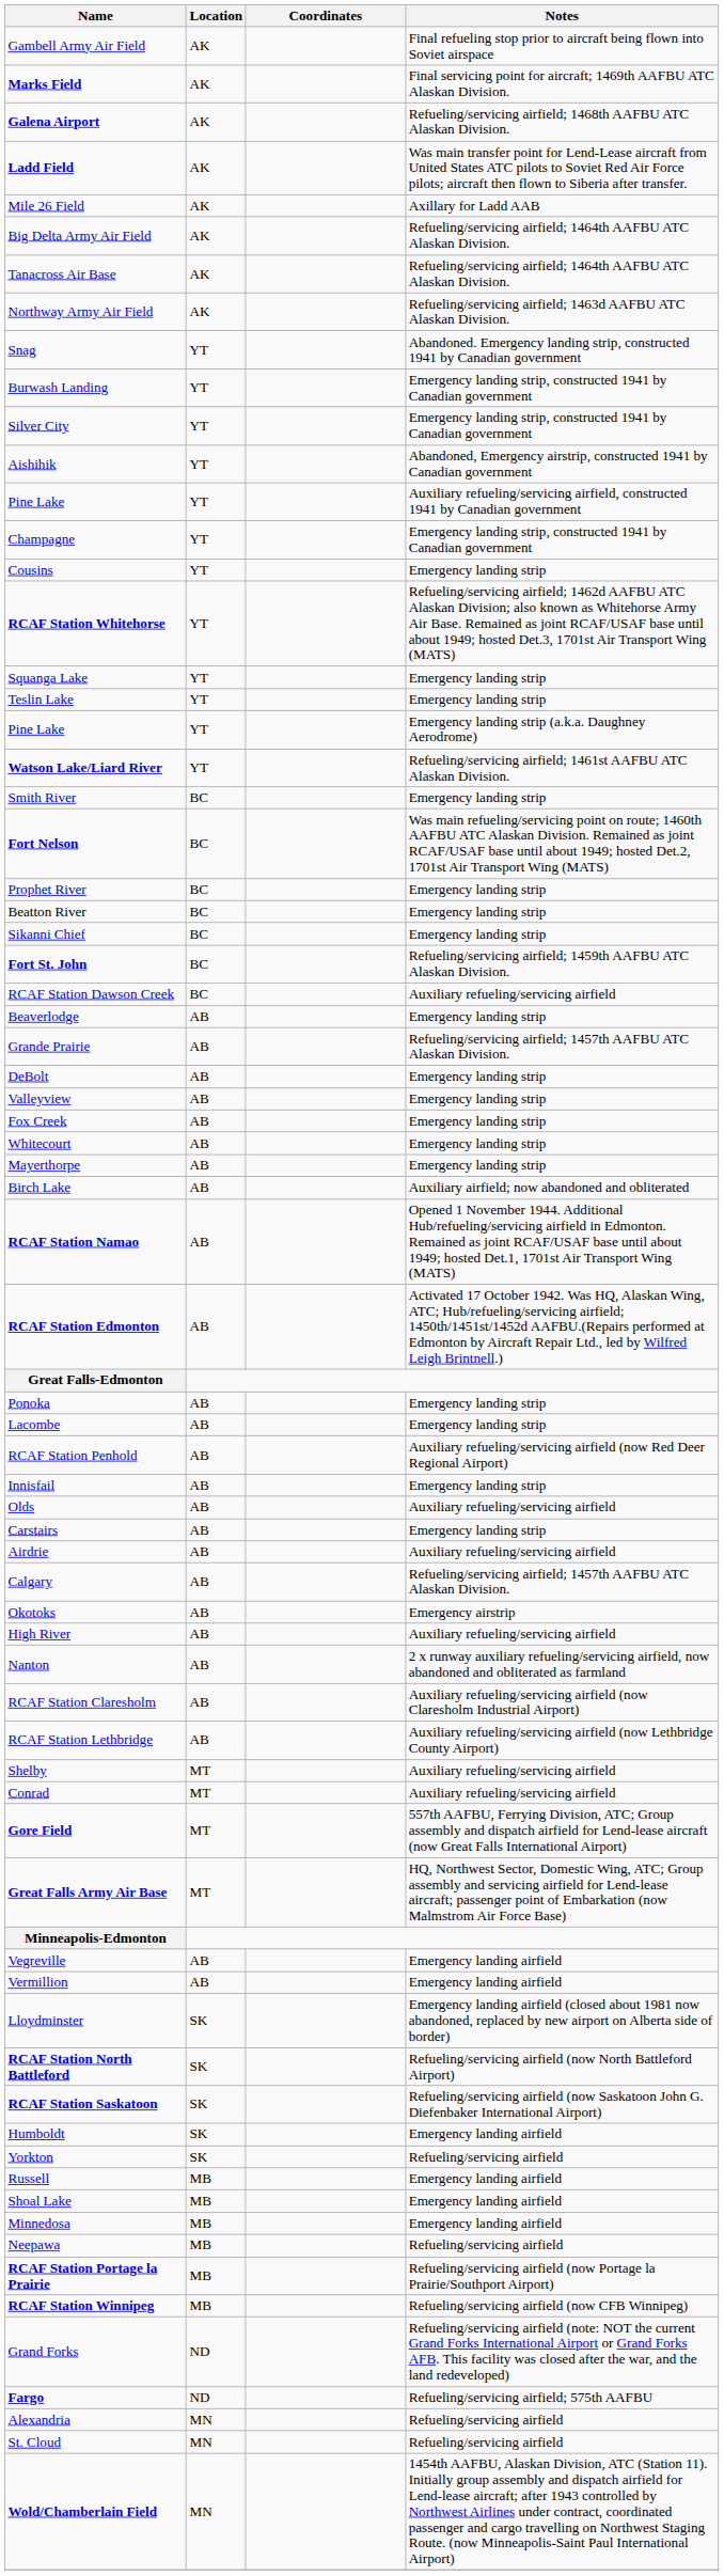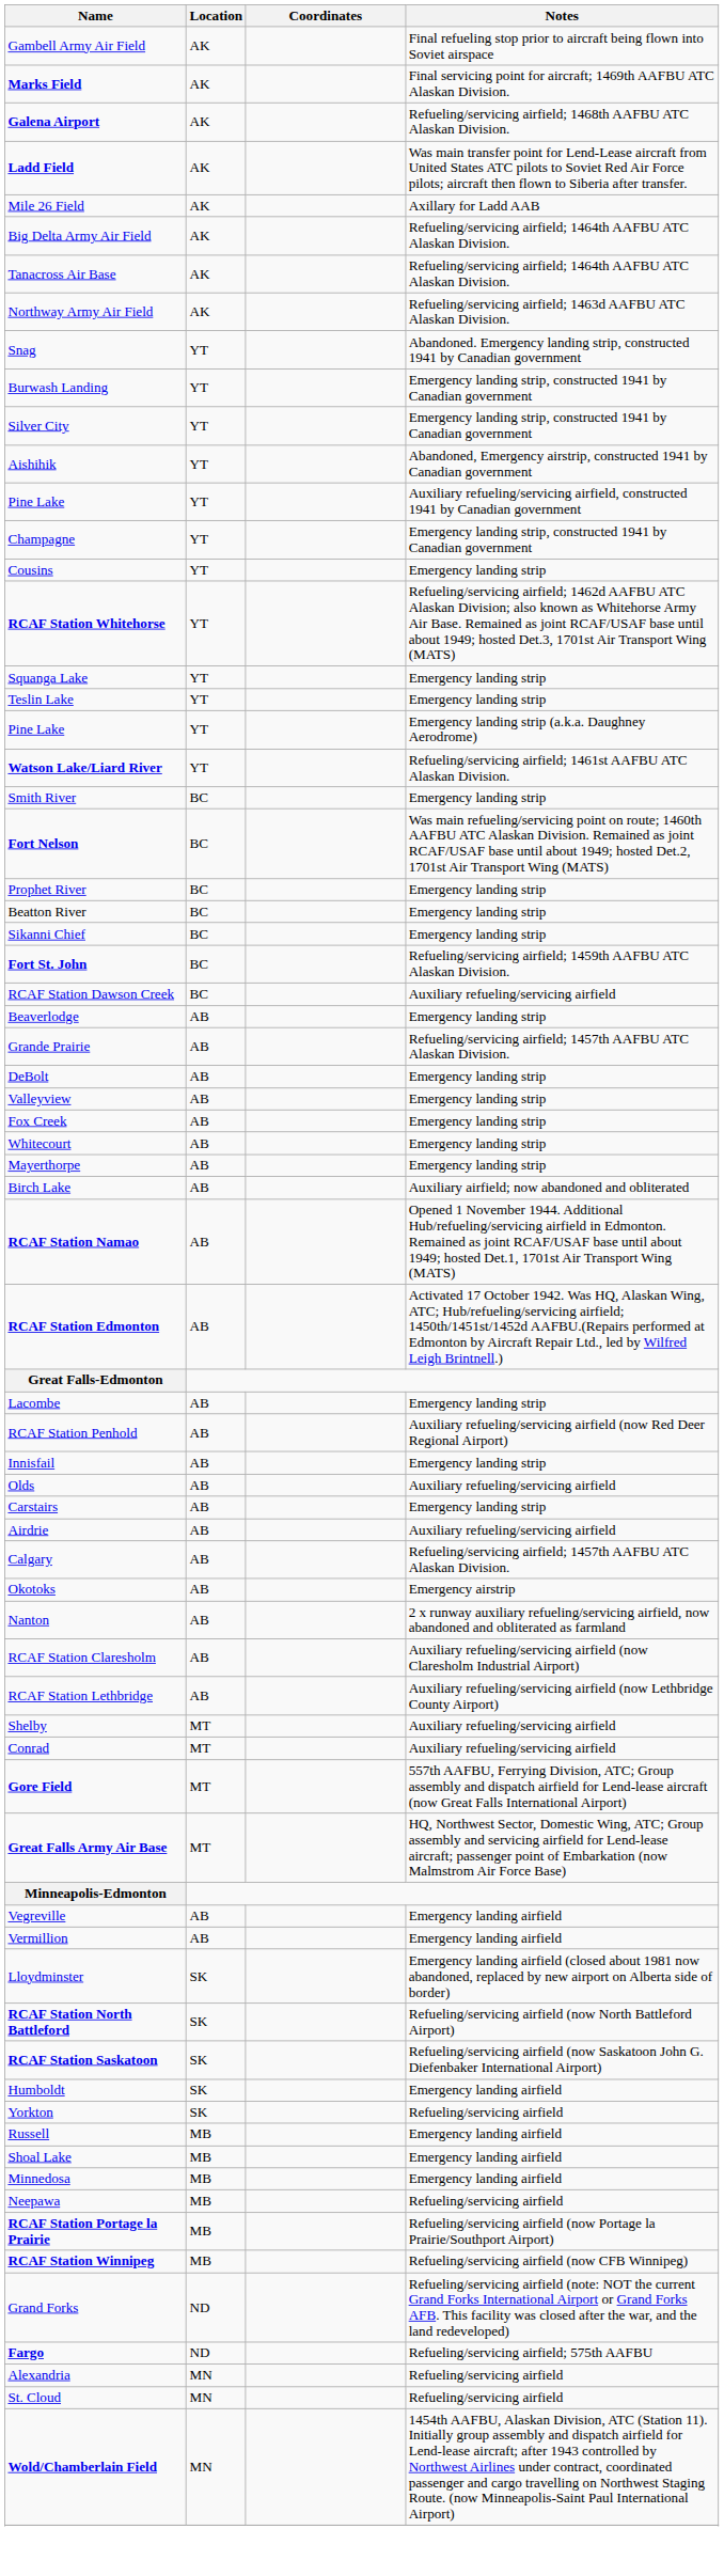 <table class="wikitable">
 <tr>
 <th scope="col" width="200">Name</th>
 <th scope="col" width="50">Location</th>
 <th scope="col" width="175">Coordinates</th>
 <th scope="col" width="350">Notes</th>
 </tr>
 <tr>
 <td><a href='#'>Gambell Army Air Field</a></td>
 <td>AK</td>
 <td></td>
 <td>Final refueling stop prior to aircraft being flown into Soviet airspace</td>
 </tr>
 <tr>
 <td><strong><a href='#'>Marks Field</a></strong></td>
 <td>AK</td>
 <td></td>
 <td>Final servicing point for aircraft; 1469th AAFBU ATC Alaskan Division.</td>
 </tr>
 <tr>
 <td><strong><a href='#'>Galena Airport</a></strong></td>
 <td>AK</td>
 <td></td>
 <td>Refueling/servicing airfield; 1468th AAFBU ATC Alaskan Division.</td>
 </tr>
 <tr>
 <td><strong><a href='#'>Ladd Field</a></strong></td>
 <td>AK</td>
 <td></td>
 <td>Was main transfer point for Lend-Lease aircraft from United States ATC pilots to Soviet Red Air Force pilots; aircraft then flown to Siberia after transfer.</td>
 </tr>
 <tr>
 <td><a href='#'>Mile 26 Field</a></td>
 <td>AK</td>
 <td></td>
 <td>Axillary for Ladd AAB</td>
 </tr>
 <tr>
 <td><a href='#'>Big Delta Army Air Field</a></td>
 <td>AK</td>
 <td></td>
 <td>Refueling/servicing airfield; 1464th AAFBU ATC Alaskan Division.</td>
 </tr>
 <tr>
 <td><a href='#'>Tanacross Air Base</a></td>
 <td>AK</td>
 <td></td>
 <td>Refueling/servicing airfield; 1464th AAFBU ATC Alaskan Division.</td>
 </tr>
 <tr>
 <td><a href='#'>Northway Army Air Field</a></td>
 <td>AK</td>
 <td></td>
 <td>Refueling/servicing airfield; 1463d AAFBU ATC Alaskan Division.</td>
 </tr>
 <tr>
 <td><a href='#'>Snag</a></td>
 <td>YT</td>
 <td></td>
 <td>Abandoned. Emergency landing strip, constructed 1941 by Canadian government</td>
 </tr>
 <tr>
 <td><a href='#'>Burwash Landing</a></td>
 <td>YT</td>
 <td></td>
 <td>Emergency landing strip, constructed 1941 by Canadian government</td>
 </tr>
 <tr>
 <td><a href='#'>Silver City</a></td>
 <td>YT</td>
 <td></td>
 <td>Emergency landing strip, constructed 1941 by Canadian government</td>
 </tr>
 <tr>
 <td><a href='#'>Aishihik</a></td>
 <td>YT</td>
 <td></td>
 <td>Abandoned, Emergency airstrip, constructed 1941 by Canadian government</td>
 </tr>
 <tr>
 <td><a href='#'>Pine Lake</a></td>
 <td>YT</td>
 <td></td>
 <td>Auxiliary refueling/servicing airfield, constructed 1941 by Canadian government</td>
 </tr>
 <tr>
 <td><a href='#'>Champagne</a></td>
 <td>YT</td>
 <td></td>
 <td>Emergency landing strip, constructed 1941 by Canadian government</td>
 </tr>
 <tr>
 <td><a href='#'>Cousins</a></td>
 <td>YT</td>
 <td></td>
 <td>Emergency landing strip</td>
 </tr>
 <tr>
 <td><strong><a href='#'>RCAF Station Whitehorse</a></strong></td>
 <td>YT</td>
 <td></td>
 <td>Refueling/servicing airfield; 1462d AAFBU ATC Alaskan Division; also known as Whitehorse Army Air Base. Remained as joint RCAF/USAF base until about 1949; hosted Det.3, 1701st Air Transport Wing (MATS)</td>
 </tr>
 <tr>
 <td><a href='#'>Squanga Lake</a></td>
 <td>YT</td>
 <td></td>
 <td>Emergency landing strip</td>
 </tr>
 <tr>
 <td><a href='#'>Teslin Lake</a></td>
 <td>YT</td>
 <td></td>
 <td>Emergency landing strip</td>
 </tr>
 <tr>
 <td><a href='#'>Pine Lake</a></td>
 <td>YT</td>
 <td></td>
 <td>Emergency landing strip (a.k.a. Daughney Aerodrome)</td>
 </tr>
 <tr>
 <td><strong><a href='#'>Watson Lake/Liard River</a></strong></td>
 <td>YT</td>
 <td></td>
 <td>Refueling/servicing airfield; 1461st AAFBU ATC Alaskan Division.</td>
 </tr>
 <tr>
 <td><a href='#'>Smith River</a></td>
 <td>BC</td>
 <td></td>
 <td>Emergency landing strip</td>
 </tr>
 <tr>
 <td><strong><a href='#'>Fort Nelson</a></strong></td>
 <td>BC</td>
 <td></td>
 <td>Was main refueling/servicing point on route; 1460th AAFBU ATC Alaskan Division. Remained as joint RCAF/USAF base until about 1949; hosted Det.2, 1701st Air Transport Wing (MATS)</td>
 </tr>
 <tr>
 <td><a href='#'>Prophet River</a></td>
 <td>BC</td>
 <td></td>
 <td>Emergency landing strip</td>
 </tr>
 <tr>
 <td>Beatton River</td>
 <td>BC</td>
 <td></td>
 <td>Emergency landing strip</td>
 </tr>
 <tr>
 <td><a href='#'>Sikanni Chief</a></td>
 <td>BC</td>
 <td></td>
 <td>Emergency landing strip</td>
 </tr>
 <tr>
 <td><strong><a href='#'>Fort St. John</a></strong></td>
 <td>BC</td>
 <td></td>
 <td>Refueling/servicing airfield; 1459th AAFBU ATC Alaskan Division.</td>
 </tr>
 <tr>
 <td><a href='#'>RCAF Station Dawson Creek</a></td>
 <td>BC</td>
 <td></td>
 <td>Auxiliary refueling/servicing airfield</td>
 </tr>
 <tr>
 <td><a href='#'>Beaverlodge</a></td>
 <td>AB</td>
 <td></td>
 <td>Emergency landing strip</td>
 </tr>
 <tr>
 <td><a href='#'>Grande Prairie</a></td>
 <td>AB</td>
 <td></td>
 <td>Refueling/servicing airfield; 1457th AAFBU ATC Alaskan Division.</td>
 </tr>
 <tr>
 <td><a href='#'>DeBolt</a></td>
 <td>AB</td>
 <td></td>
 <td>Emergency landing strip</td>
 </tr>
 <tr>
 <td><a href='#'>Valleyview</a></td>
 <td>AB</td>
 <td></td>
 <td>Emergency landing strip</td>
 </tr>
 <tr>
 <td><a href='#'>Fox Creek</a></td>
 <td>AB</td>
 <td></td>
 <td>Emergency landing strip</td>
 </tr>
 <tr>
 <td><a href='#'>Whitecourt</a></td>
 <td>AB</td>
 <td></td>
 <td>Emergency landing strip</td>
 </tr>
 <tr>
 <td><a href='#'>Mayerthorpe</a></td>
 <td>AB</td>
 <td></td>
 <td>Emergency landing strip</td>
 </tr>
 <tr>
 <td><a href='#'>Birch Lake</a></td>
 <td>AB</td>
 <td></td>
 <td>Auxiliary airfield; now abandoned and obliterated</td>
 </tr>
 <tr>
 <td><strong><a href='#'>RCAF Station Namao</a></strong></td>
 <td>AB</td>
 <td></td>
 <td>Opened 1 November 1944. Additional Hub/refueling/servicing airfield in Edmonton. Remained as joint RCAF/USAF base until about 1949; hosted Det.1, 1701st Air Transport Wing (MATS)</td>
 </tr>
 <tr>
 <td><strong><a href='#'>RCAF Station Edmonton</a></strong></td>
 <td>AB</td>
 <td></td>
 <td>Activated 17 October 1942. Was HQ, Alaskan Wing, ATC; Hub/refueling/servicing airfield; 1450th/1451st/1452d AAFBU.(Repairs performed at Edmonton by Aircraft Repair Ltd., led by <a href='#'>Wilfred Leigh Brintnell</a>.)</td>
 </tr>
 <tr>
 <th style= colspan="4">Great Falls-Edmonton</th>
 </tr>
 <tr>
-<td><a href='#'>Ponoka</a></td>
-<td>AB</td>
-<td></td>
-<td>Emergency landing strip</td>
-</tr>
-<tr>
 <td><a href='#'>Lacombe</a></td>
 <td>AB</td>
 <td></td>
 <td>Emergency landing strip</td>
 </tr>
 <tr>
 <td><a href='#'>RCAF Station Penhold</a></td>
 <td>AB</td>
 <td></td>
 <td>Auxiliary refueling/servicing airfield (now Red Deer Regional Airport)</td>
 </tr>
 <tr>
 <td><a href='#'>Innisfail</a></td>
 <td>AB</td>
 <td></td>
 <td>Emergency landing strip</td>
 </tr>
 <tr>
 <td><a href='#'>Olds</a></td>
 <td>AB</td>
 <td></td>
 <td>Auxiliary refueling/servicing airfield</td>
 </tr>
 <tr>
 <td><a href='#'>Carstairs</a></td>
 <td>AB</td>
 <td></td>
 <td>Emergency landing strip</td>
 </tr>
 <tr>
 <td><a href='#'>Airdrie</a></td>
 <td>AB</td>
 <td></td>
 <td>Auxiliary refueling/servicing airfield</td>
 </tr>
 <tr>
 <td><a href='#'>Calgary</a></td>
 <td>AB</td>
 <td></td>
 <td>Refueling/servicing airfield; 1457th AAFBU ATC Alaskan Division.</td>
 </tr>
 <tr>
 <td><a href='#'>Okotoks</a></td>
 <td>AB</td>
 <td></td>
 <td>Emergency airstrip</td>
-</tr>
-<tr>
-<td><a href='#'>High River</a></td>
-<td>AB</td>
-<td></td>
-<td>Auxiliary refueling/servicing airfield</td>
 </tr>
 <tr>
 <td><a href='#'>Nanton</a></td>
 <td>AB</td>
 <td></td>
 <td>2 x  runway auxiliary refueling/servicing airfield, now abandoned and obliterated as farmland</td>
 </tr>
 <tr>
 <td><a href='#'>RCAF Station Claresholm</a></td>
 <td>AB</td>
 <td></td>
 <td>Auxiliary refueling/servicing airfield (now Claresholm Industrial Airport)</td>
 </tr>
 <tr>
 <td><a href='#'>RCAF Station Lethbridge</a></td>
 <td>AB</td>
 <td></td>
 <td>Auxiliary refueling/servicing airfield (now Lethbridge County Airport)</td>
 </tr>
 <tr>
 <td><a href='#'>Shelby</a></td>
 <td>MT</td>
 <td></td>
 <td>Auxiliary refueling/servicing airfield</td>
 </tr>
 <tr>
 <td><a href='#'>Conrad</a></td>
 <td>MT</td>
 <td></td>
 <td>Auxiliary refueling/servicing airfield</td>
 </tr>
 <tr>
 <td><strong><a href='#'>Gore Field</a></strong></td>
 <td>MT</td>
 <td></td>
 <td>557th AAFBU, Ferrying Division, ATC; Group assembly and dispatch airfield for Lend-lease aircraft (now Great Falls International Airport)</td>
 </tr>
 <tr>
 <td><strong><a href='#'>Great Falls Army Air Base</a></strong></td>
 <td>MT</td>
 <td></td>
 <td>HQ, Northwest Sector, Domestic Wing, ATC; Group assembly and servicing airfield for Lend-lease aircraft; passenger point of Embarkation (now Malmstrom Air Force Base)</td>
 </tr>
 <tr>
 <th style= colspan="4">Minneapolis-Edmonton</th>
 </tr>
 <tr>
 <td><a href='#'>Vegreville</a></td>
 <td>AB</td>
 <td></td>
 <td>Emergency landing airfield</td>
 </tr>
 <tr>
 <td><a href='#'>Vermillion</a></td>
 <td>AB</td>
 <td></td>
 <td>Emergency landing airfield</td>
 </tr>
 <tr>
 <td><a href='#'>Lloydminster</a></td>
 <td>SK</td>
 <td></td>
 <td>Emergency landing airfield (closed about 1981 now abandoned, replaced by new airport on Alberta side of border)</td>
 </tr>
 <tr>
 <td><strong><a href='#'>RCAF Station North Battleford</a></strong></td>
 <td>SK</td>
 <td></td>
 <td>Refueling/servicing airfield (now North Battleford Airport)</td>
 </tr>
 <tr>
 <td><strong><a href='#'>RCAF Station Saskatoon</a></strong></td>
 <td>SK</td>
 <td></td>
 <td>Refueling/servicing airfield (now Saskatoon John G. Diefenbaker International Airport)</td>
 </tr>
 <tr>
 <td><a href='#'>Humboldt</a></td>
 <td>SK</td>
 <td></td>
 <td>Emergency landing airfield</td>
 </tr>
 <tr>
 <td><a href='#'>Yorkton</a></td>
 <td>SK</td>
 <td></td>
 <td>Refueling/servicing airfield</td>
 </tr>
 <tr>
 <td><a href='#'>Russell</a></td>
 <td>MB</td>
 <td></td>
 <td>Emergency landing airfield</td>
 </tr>
 <tr>
 <td><a href='#'>Shoal Lake</a></td>
 <td>MB</td>
 <td></td>
 <td>Emergency landing airfield</td>
 </tr>
 <tr>
 <td><a href='#'>Minnedosa</a></td>
 <td>MB</td>
 <td></td>
 <td>Emergency landing airfield</td>
 </tr>
 <tr>
 <td><a href='#'>Neepawa</a></td>
 <td>MB</td>
 <td></td>
 <td>Refueling/servicing airfield</td>
 </tr>
 <tr>
 <td><strong><a href='#'>RCAF Station Portage la Prairie</a></strong></td>
 <td>MB</td>
 <td></td>
 <td>Refueling/servicing airfield (now Portage la Prairie/Southport Airport)</td>
 </tr>
 <tr>
 <td><strong><a href='#'>RCAF Station Winnipeg</a></strong></td>
 <td>MB</td>
 <td></td>
 <td>Refueling/servicing airfield (now CFB Winnipeg)</td>
 </tr>
 <tr>
 <td><a href='#'>Grand Forks</a></td>
 <td>ND</td>
 <td></td>
 <td>Refueling/servicing airfield (note: NOT the current <a href='#'>Grand Forks International Airport</a> or <a href='#'>Grand Forks AFB</a>. This facility was closed after the war, and the land redeveloped)</td>
 </tr>
 <tr>
 <td><strong><a href='#'>Fargo</a></strong></td>
 <td>ND</td>
 <td></td>
 <td>Refueling/servicing airfield; 575th AAFBU</td>
 </tr>
 <tr>
 <td><a href='#'>Alexandria</a></td>
 <td>MN</td>
 <td></td>
 <td>Refueling/servicing airfield</td>
 </tr>
 <tr>
 <td><a href='#'>St. Cloud</a></td>
 <td>MN</td>
 <td></td>
 <td>Refueling/servicing airfield</td>
 </tr>
 <tr>
 <td><strong><a href='#'>Wold/Chamberlain Field</a></strong></td>
 <td>MN</td>
 <td></td>
 <td>1454th AAFBU, Alaskan Division, ATC (Station 11). Initially group assembly and dispatch airfield for Lend-lease aircraft; after 1943 controlled by <a href='#'>Northwest Airlines</a> under contract, coordinated passenger and cargo travelling on Northwest Staging Route. (now Minneapolis-Saint Paul International Airport)</td>
 </tr>
 <tr>
 </tr>
 <tr>
 </tr>
 </table>
